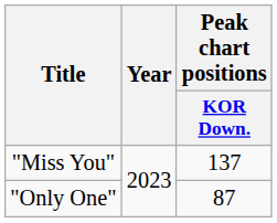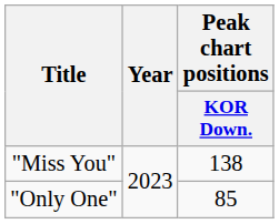 <table class="wikitable"  style="text-align:center;">
 <tr>
 <th rowspan=2>Title</th>
 <th rowspan=2>Year</th>
 <th colspan=4>Peak chart positions</th>
 </tr>
 <tr>
 <th scope="col" style="width:3.5em;font-size:85%;"><a href='#'>KOR<br>Down.</a><br></th>
 </tr>
 <tr>
 <td>"Miss You"</td>
 <td rowspan="2">2023</td>
-<td>137</td>
+<td>138</td>
 </tr>
 <tr>
 <td>"Only One"</td>
-<td>87</td>
+<td>85</td>
 </tr>
 </table>
